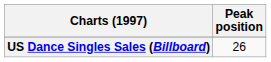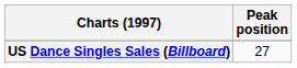 <table class="wikitable sortable plainrowheaders" style="text-align:center">
 <tr>
 <th scope="col">Charts (1997)</th>
 <th scope="col">Peak<br>position</th>
 </tr>
 <tr>
 </tr>
 <tr>
 </tr>
 <tr>
 </tr>
 <tr>
 </tr>
 <tr>
 <th scope="row">US <a href='#'>Dance Singles Sales</a> (<em><a href='#'>Billboard</a></em>)</th>
-<td>26</td>
+<td>27</td>
 </tr>
 </table>
